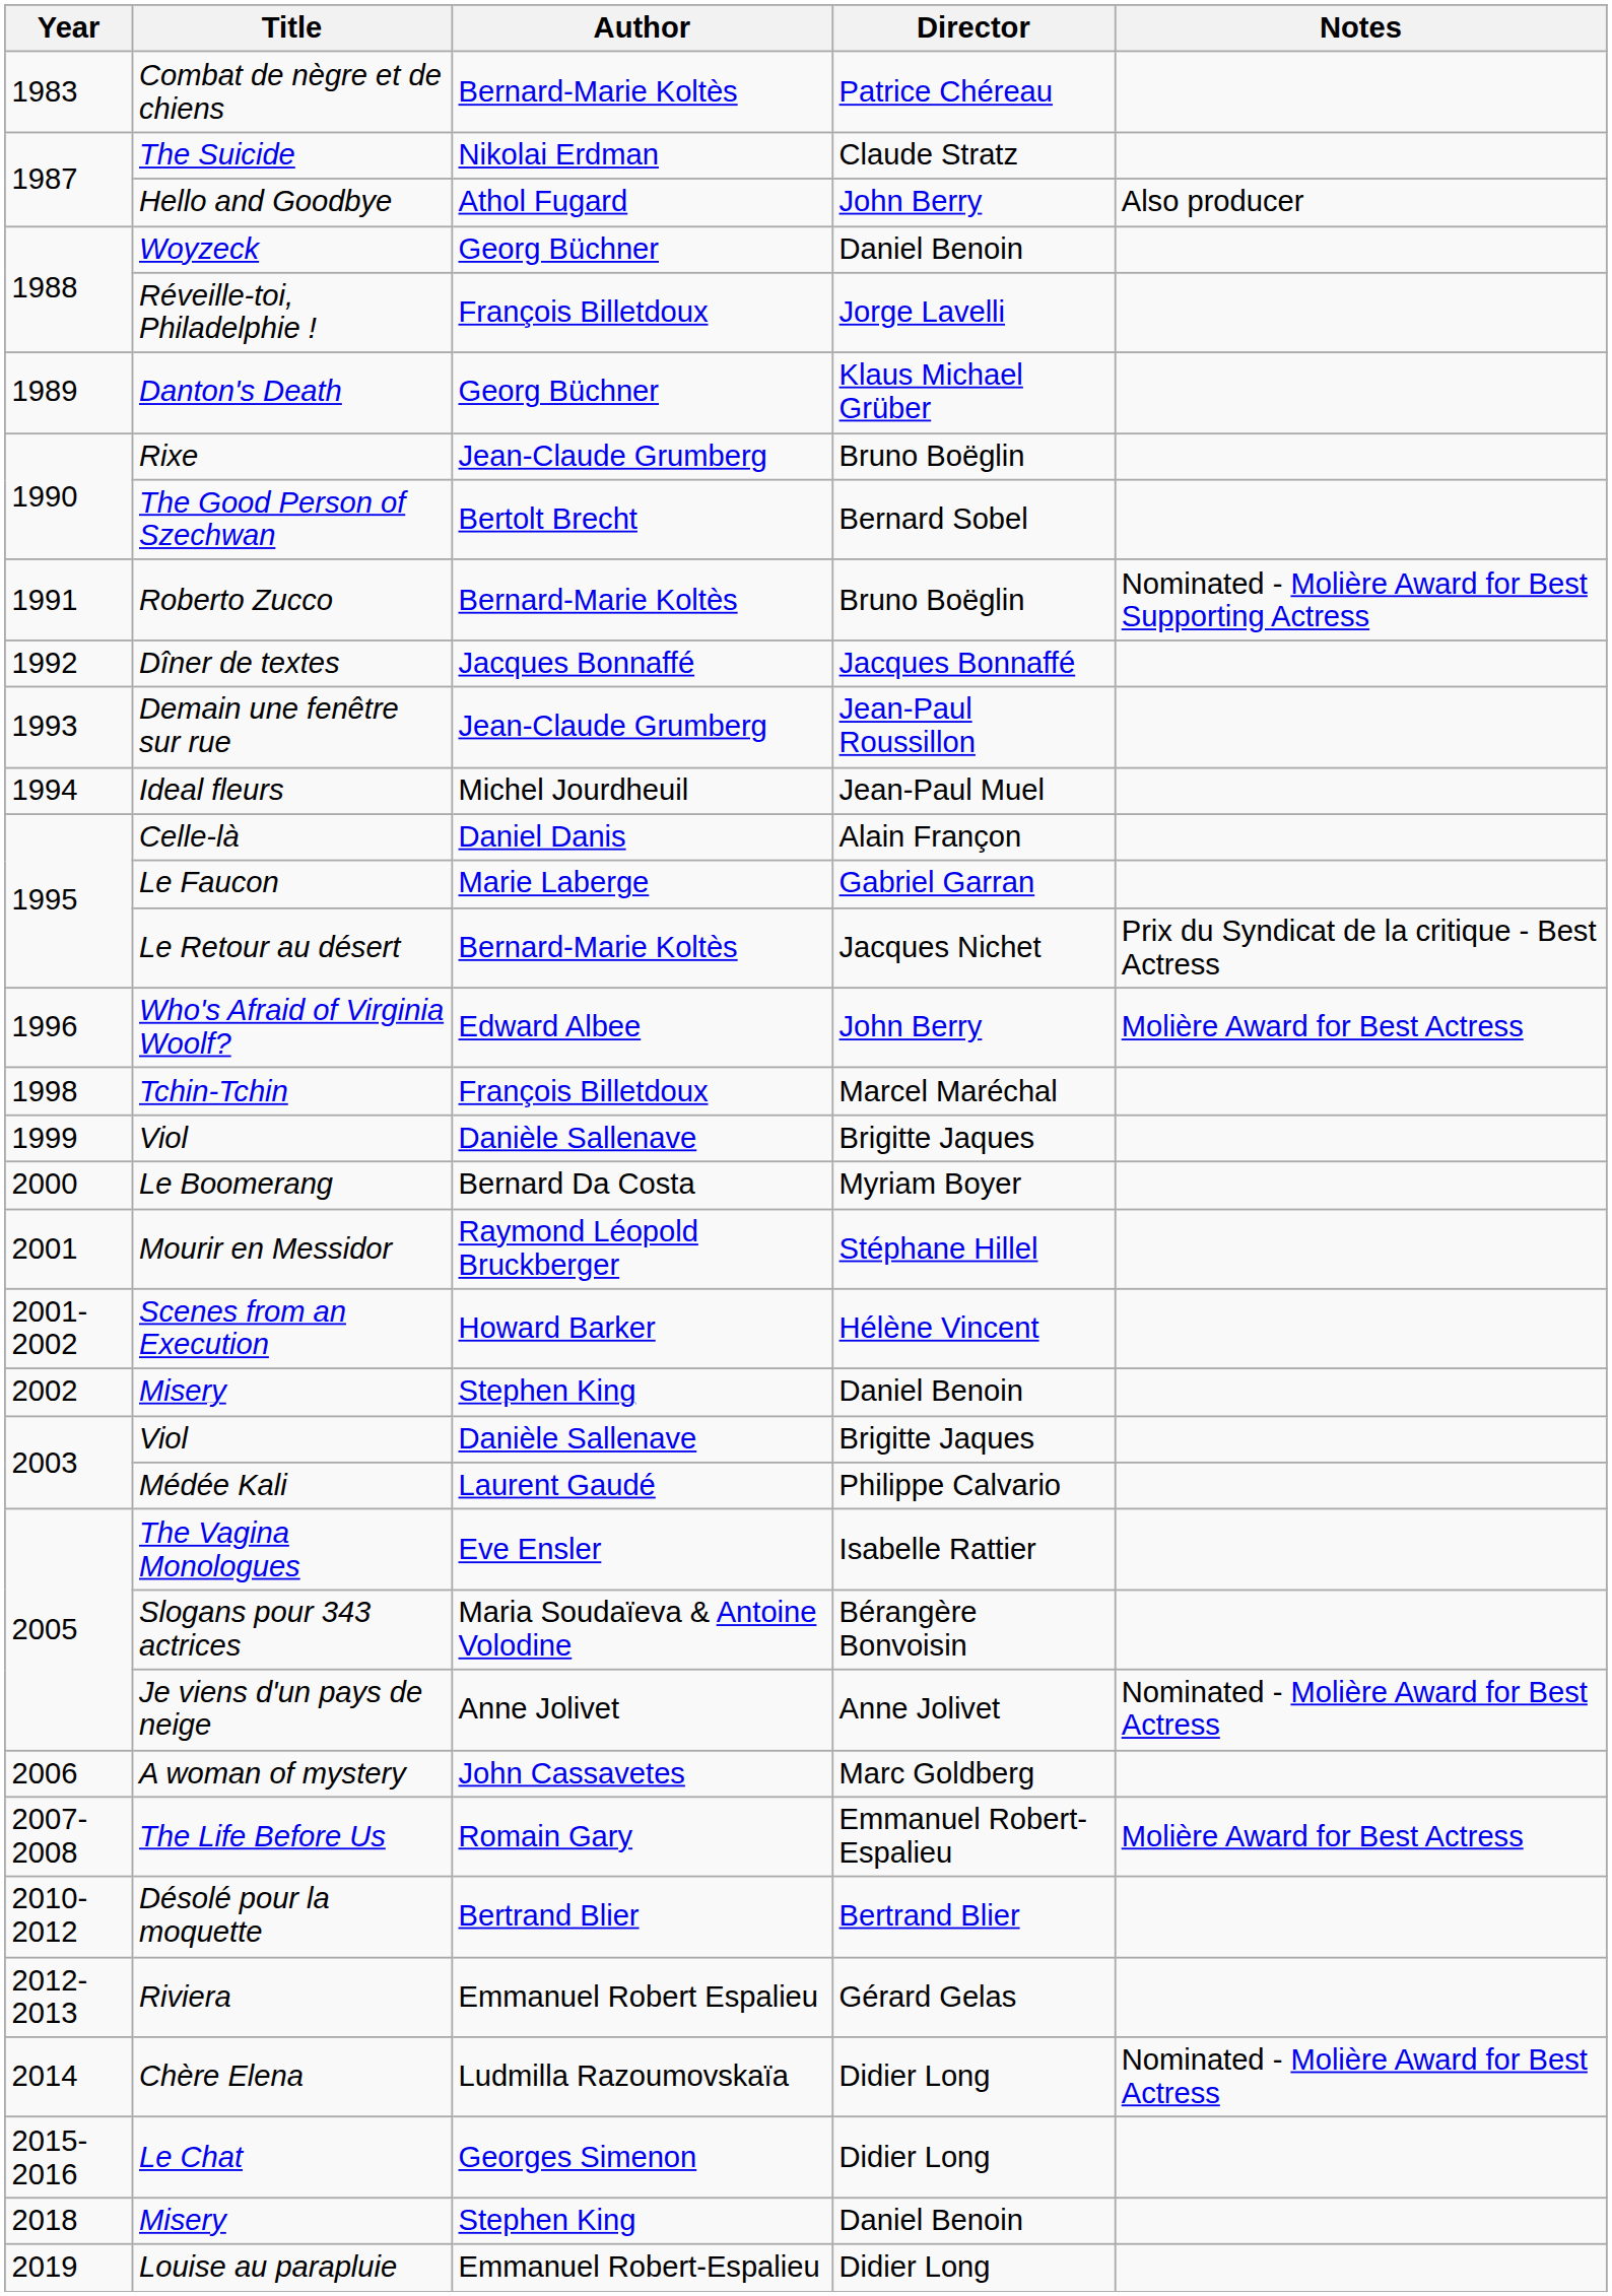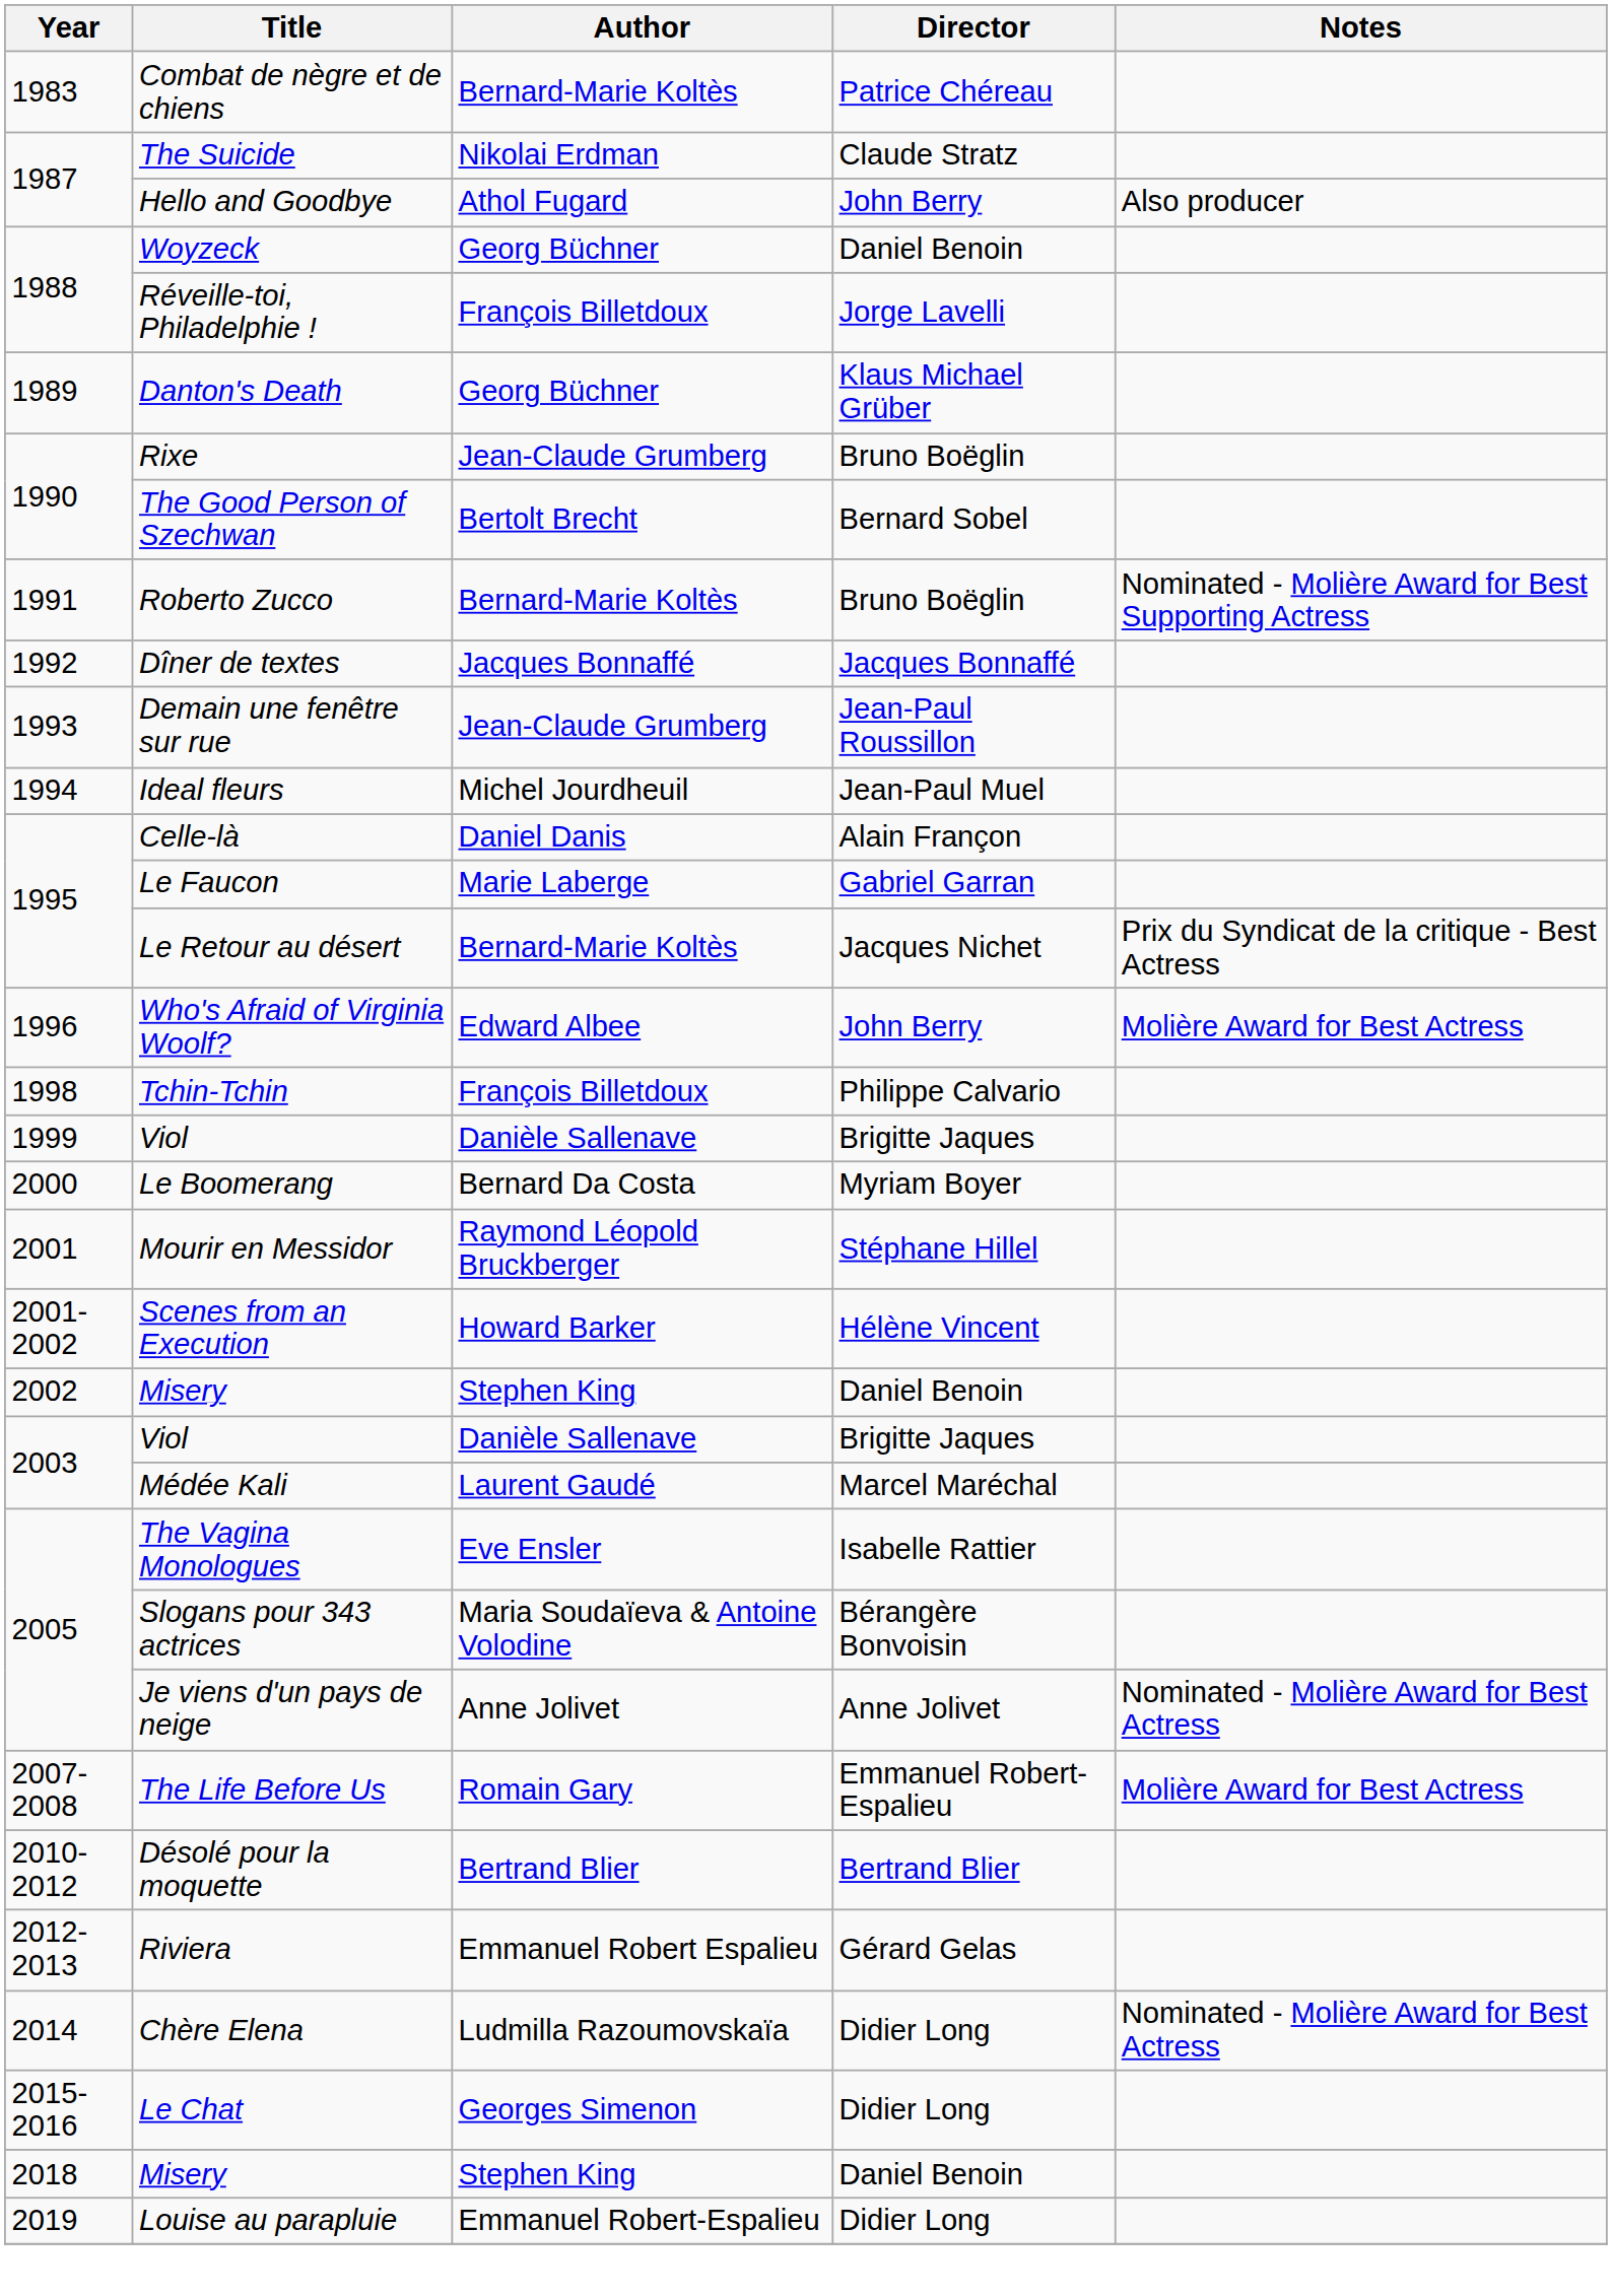 <table class="wikitable">
 <tr>
 <th>Year</th>
 <th>Title</th>
 <th>Author</th>
 <th>Director</th>
 <th>Notes</th>
 </tr>
 <tr>
 <td>1983</td>
 <td><em>Combat de nègre et de chiens</em></td>
 <td><a href='#'>Bernard-Marie Koltès</a></td>
 <td><a href='#'>Patrice Chéreau</a></td>
 <td></td>
 </tr>
 <tr>
 <td rowspan=2>1987</td>
 <td><em><a href='#'>The Suicide</a></em></td>
 <td><a href='#'>Nikolai Erdman</a></td>
 <td>Claude Stratz</td>
 <td></td>
 </tr>
 <tr>
 <td><em>Hello and Goodbye</em></td>
 <td><a href='#'>Athol Fugard</a></td>
 <td><a href='#'>John Berry</a></td>
 <td>Also producer</td>
 </tr>
 <tr>
 <td rowspan=2>1988</td>
 <td><em><a href='#'>Woyzeck</a></em></td>
 <td><a href='#'>Georg Büchner</a></td>
 <td>Daniel Benoin</td>
 <td></td>
 </tr>
 <tr>
 <td><em>Réveille-toi, Philadelphie !</em></td>
 <td><a href='#'>François Billetdoux</a></td>
 <td><a href='#'>Jorge Lavelli</a></td>
 <td></td>
 </tr>
 <tr>
 <td>1989</td>
 <td><em><a href='#'>Danton's Death</a></em></td>
 <td><a href='#'>Georg Büchner</a></td>
 <td><a href='#'>Klaus Michael Grüber</a></td>
 <td></td>
 </tr>
 <tr>
 <td rowspan=2>1990</td>
 <td><em>Rixe</em></td>
 <td><a href='#'>Jean-Claude Grumberg</a></td>
 <td>Bruno Boëglin</td>
 <td></td>
 </tr>
 <tr>
 <td><em><a href='#'>The Good Person of Szechwan</a></em></td>
 <td><a href='#'>Bertolt Brecht</a></td>
 <td>Bernard Sobel</td>
 <td></td>
 </tr>
 <tr>
 <td>1991</td>
 <td><em>Roberto Zucco</em></td>
 <td><a href='#'>Bernard-Marie Koltès</a></td>
 <td>Bruno Boëglin</td>
 <td>Nominated - <a href='#'>Molière Award for Best Supporting Actress</a></td>
 </tr>
 <tr>
 <td>1992</td>
 <td><em>Dîner de textes</em></td>
 <td><a href='#'>Jacques Bonnaffé</a></td>
 <td><a href='#'>Jacques Bonnaffé</a></td>
 <td></td>
 </tr>
 <tr>
 <td>1993</td>
 <td><em>Demain une fenêtre sur rue</em></td>
 <td><a href='#'>Jean-Claude Grumberg</a></td>
 <td><a href='#'>Jean-Paul Roussillon</a></td>
 <td></td>
 </tr>
 <tr>
 <td>1994</td>
 <td><em>Ideal fleurs</em></td>
 <td>Michel Jourdheuil</td>
 <td>Jean-Paul Muel</td>
 <td></td>
 </tr>
 <tr>
 <td rowspan=3>1995</td>
 <td><em>Celle-là</em></td>
 <td><a href='#'>Daniel Danis</a></td>
 <td>Alain Françon</td>
 <td></td>
 </tr>
 <tr>
 <td><em>Le Faucon</em></td>
 <td><a href='#'>Marie Laberge</a></td>
 <td><a href='#'>Gabriel Garran</a></td>
 <td></td>
 </tr>
 <tr>
 <td><em>Le Retour au désert</em></td>
 <td><a href='#'>Bernard-Marie Koltès</a></td>
 <td>Jacques Nichet</td>
 <td>Prix du Syndicat de la critique - Best Actress</td>
 </tr>
 <tr>
 <td>1996</td>
 <td><em><a href='#'>Who's Afraid of Virginia Woolf?</a></em></td>
 <td><a href='#'>Edward Albee</a></td>
 <td><a href='#'>John Berry</a></td>
 <td><a href='#'>Molière Award for Best Actress</a></td>
 </tr>
 <tr>
 <td>1998</td>
 <td><em><a href='#'>Tchin-Tchin</a></em></td>
 <td><a href='#'>François Billetdoux</a></td>
-<td>Marcel Maréchal</td>
+<td>Philippe Calvario</td>
 <td></td>
 </tr>
 <tr>
 <td>1999</td>
 <td><em>Viol</em></td>
 <td><a href='#'>Danièle Sallenave</a></td>
 <td>Brigitte Jaques</td>
 <td></td>
 </tr>
 <tr>
 <td>2000</td>
 <td><em>Le Boomerang</em></td>
 <td>Bernard Da Costa</td>
 <td>Myriam Boyer</td>
 <td></td>
 </tr>
 <tr>
 <td>2001</td>
 <td><em>Mourir en Messidor</em></td>
 <td><a href='#'>Raymond Léopold Bruckberger</a></td>
 <td><a href='#'>Stéphane Hillel</a></td>
 <td></td>
 </tr>
 <tr>
 <td>2001-2002</td>
 <td><em><a href='#'>Scenes from an Execution</a></em></td>
 <td><a href='#'>Howard Barker</a></td>
 <td><a href='#'>Hélène Vincent</a></td>
 <td></td>
 </tr>
 <tr>
 <td>2002</td>
 <td><em><a href='#'>Misery</a></em></td>
 <td><a href='#'>Stephen King</a></td>
 <td>Daniel Benoin</td>
 <td></td>
 </tr>
 <tr>
 <td rowspan=2>2003</td>
 <td><em>Viol</em></td>
 <td><a href='#'>Danièle Sallenave</a></td>
 <td>Brigitte Jaques</td>
 <td></td>
 </tr>
 <tr>
 <td><em>Médée Kali</em></td>
 <td><a href='#'>Laurent Gaudé</a></td>
-<td>Philippe Calvario</td>
+<td>Marcel Maréchal</td>
 <td></td>
 </tr>
 <tr>
 <td rowspan=3>2005</td>
 <td><em><a href='#'>The Vagina Monologues</a></em></td>
 <td><a href='#'>Eve Ensler</a></td>
 <td>Isabelle Rattier</td>
 <td></td>
 </tr>
 <tr>
 <td><em>Slogans pour 343 actrices</em></td>
 <td>Maria Soudaïeva & <a href='#'>Antoine Volodine</a></td>
 <td>Bérangère Bonvoisin</td>
 <td></td>
 </tr>
 <tr>
 <td><em>Je viens d'un pays de neige</em></td>
 <td>Anne Jolivet</td>
 <td>Anne Jolivet</td>
 <td>Nominated - <a href='#'>Molière Award for Best Actress</a></td>
-</tr>
-<tr>
-<td>2006</td>
-<td><em>A woman of mystery</em></td>
-<td><a href='#'>John Cassavetes</a></td>
-<td>Marc Goldberg</td>
-<td></td>
 </tr>
 <tr>
 <td>2007-2008</td>
 <td><em><a href='#'>The Life Before Us</a></em></td>
 <td><a href='#'>Romain Gary</a></td>
 <td>Emmanuel Robert-Espalieu</td>
 <td><a href='#'>Molière Award for Best Actress</a></td>
 </tr>
 <tr>
 <td>2010-2012</td>
 <td><em>Désolé pour la moquette</em></td>
 <td><a href='#'>Bertrand Blier</a></td>
 <td><a href='#'>Bertrand Blier</a></td>
 <td></td>
 </tr>
 <tr>
 <td>2012-2013</td>
 <td><em>Riviera</em></td>
 <td>Emmanuel Robert Espalieu</td>
 <td>Gérard Gelas</td>
 <td></td>
 </tr>
 <tr>
 <td>2014</td>
 <td><em>Chère Elena</em></td>
 <td>Ludmilla Razoumovskaïa</td>
 <td>Didier Long</td>
 <td>Nominated - <a href='#'>Molière Award for Best Actress</a></td>
 </tr>
 <tr>
 <td>2015-2016</td>
 <td><em><a href='#'>Le Chat</a></em></td>
 <td><a href='#'>Georges Simenon</a></td>
 <td>Didier Long</td>
 <td></td>
 </tr>
 <tr>
 <td>2018</td>
 <td><em><a href='#'>Misery</a></em></td>
 <td><a href='#'>Stephen King</a></td>
 <td>Daniel Benoin</td>
 <td></td>
 </tr>
 <tr>
 <td>2019</td>
 <td><em>Louise au parapluie</em></td>
 <td>Emmanuel Robert-Espalieu</td>
 <td>Didier Long</td>
 <td></td>
 </tr>
 <tr>
 </tr>
 </table>
